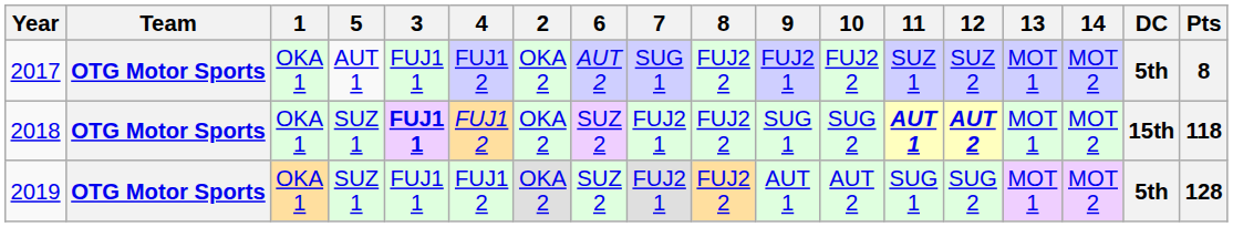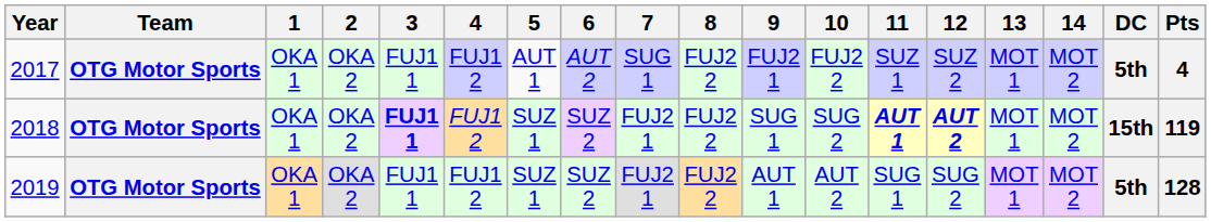 <table class="wikitable" style="text-align:center; font-size:85%">
 <tr>
 <th>Year</th>
 <th>Team</th>
 <th>1</th>
-<th>5</th>
+<th>2</th>
 <th>3</th>
 <th>4</th>
-<th>2</th>
+<th>5</th>
 <th>6</th>
 <th>7</th>
 <th>8</th>
 <th>9</th>
 <th>10</th>
 <th>11</th>
 <th>12</th>
 <th>13</th>
 <th>14</th>
 <th>DC</th>
 <th>Pts</th>
 </tr>
 <tr>
 <td><a href='#'>2017</a></td>
 <th nowrap><a href='#'>OTG Motor Sports</a></th>
 <td style="background:#DFFFDF"><a href='#'>OKA<br>1</a><br></td>
-<td style="background:#"><a href='#'>AUT<br>1</a><br></td>
+<td style="background:#DFFFDF"><a href='#'>OKA<br>2</a><br></td>
 <td style="background:#DFFFDF"><a href='#'>FUJ1<br>1</a><br></td>
 <td style="background:#CFCFFF"><a href='#'>FUJ1<br>2</a><br></td>
-<td style="background:#DFFFDF"><a href='#'>OKA<br>2</a><br></td>
+<td style="background:#"><a href='#'>AUT<br>1</a><br></td>
 <td style="background:#CFCFFF"><em><a href='#'>AUT<br>2</a><br></em></td>
 <td style="background:#CFCFFF"><a href='#'>SUG<br>1</a><br></td>
 <td style="background:#dfffdf;"><a href='#'>FUJ2<br>2</a><br></td>
 <td style="background:#CFCFFF"><a href='#'>FUJ2<br>1</a><br></td>
 <td style="background:#DFFFDF"><a href='#'>FUJ2<br>2</a><br></td>
 <td style="background:#CFCFFF"><a href='#'>SUZ<br>1</a><br></td>
 <td style="background:#CFCFFF"><a href='#'>SUZ<br>2</a><br></td>
 <td style="background:#CFCFFF"><a href='#'>MOT<br>1</a><br></td>
 <td style="background:#CFCFFF"><a href='#'>MOT<br>2</a><br></td>
 <th>5th</th>
-<th>8</th>
+<th>4</th>
 </tr>
 <tr>
 <td><a href='#'>2018</a></td>
 <th nowrap><a href='#'>OTG Motor Sports</a></th>
 <td style="background:#dfffdf;"><a href='#'>OKA<br>1</a><br></td>
-<td style="background:#dfffdf;"><a href='#'>SUZ<br>1</a><br></td>
+<td style="background:#dfffdf;"><a href='#'>OKA<br>2</a><br></td>
 <td style="background:#efcfff;"><strong><a href='#'>FUJ1<br>1</a><br></strong></td>
 <td style="background:#ffdf9f;"><em><a href='#'>FUJ1<br>2</a><br></em></td>
-<td style="background:#dfffdf;"><a href='#'>OKA<br>2</a><br></td>
+<td style="background:#dfffdf;"><a href='#'>SUZ<br>1</a><br></td>
 <td style="background:#efcfff;"><a href='#'>SUZ<br>2</a><br></td>
 <td style="background:#dfffdf;"><a href='#'>FUJ2<br>1</a><br></td>
 <td style="background:#dfffdf;"><a href='#'>FUJ2<br>2</a><br></td>
 <td style="background:#dfffdf;"><a href='#'>SUG<br>1</a><br></td>
 <td style="background:#dfffdf;"><a href='#'>SUG<br>2</a><br></td>
 <td style="background:#ffffbf;"><strong><em><a href='#'>AUT<br>1</a><br></em></strong></td>
 <td style="background:#ffffbf;"><strong><em><a href='#'>AUT<br>2</a><br></em></strong></td>
 <td style="background:#dfffdf;"><a href='#'>MOT<br>1</a><br></td>
 <td style="background:#dfffdf;"><a href='#'>MOT<br>2</a><br></td>
 <th>15th</th>
-<th>118</th>
+<th>119</th>
 </tr>
 <tr>
 <td><a href='#'>2019</a></td>
 <th><a href='#'>OTG Motor Sports</a></th>
 <td style="background:#ffdf9f;"><a href='#'>OKA<br>1</a><br></td>
-<td style="background:#dfffdf;"><a href='#'>SUZ<br>1</a><br></td>
+<td style="background:#dfdfdf;"><a href='#'>OKA<br>2</a><br></td>
 <td style="background:#dfffdf;"><a href='#'>FUJ1<br>1</a><br></td>
 <td style="background:#dfffdf;"><a href='#'>FUJ1<br>2</a><br></td>
-<td style="background:#dfdfdf;"><a href='#'>OKA<br>2</a><br></td>
+<td style="background:#dfffdf;"><a href='#'>SUZ<br>1</a><br></td>
 <td style="background:#dfffdf;"><a href='#'>SUZ<br>2</a><br></td>
 <td style="background:#dfdfdf;"><a href='#'>FUJ2<br>1</a><br></td>
 <td style="background:#ffdf9f;"><a href='#'>FUJ2<br>2</a><br></td>
 <td style="background:#dfffdf;"><a href='#'>AUT<br>1</a><br></td>
 <td style="background:#dfffdf;"><a href='#'>AUT<br>2</a><br></td>
 <td style="background:#dfffdf;"><a href='#'>SUG<br>1</a><br></td>
 <td style="background:#dfffdf;"><a href='#'>SUG<br>2</a><br></td>
 <td style="background:#efcfff;"><a href='#'>MOT<br>1</a><br></td>
 <td style="background:#efcfff;"><a href='#'>MOT<br>2</a><br></td>
 <th>5th</th>
 <th>128</th>
 </tr>
 </table>
